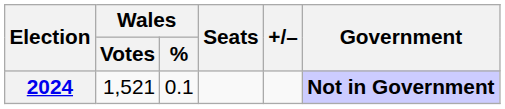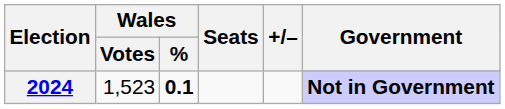 <table class="wikitable" style="text-align:right">
 <tr>
 <th rowspan=2>Election</th>
 <th colspan=2>Wales</th>
 <th rowspan=2>Seats</th>
 <th rowspan=2>+/–</th>
 <th rowspan=2>Government</th>
 </tr>
 <tr>
 <th>Votes</th>
 <th>%</th>
 </tr>
 <tr>
 <th><a href='#'>2024</a></th>
-<td>1,521</td>
-<td>0.1</td>
+<td>1,523</td>
+<td><strong>0.1</strong></td>
 <td></td>
 <td></td>
 <td style="background-color:#CCCCFF"><strong>Not in Government</strong></td>
 </tr>
 </table>
